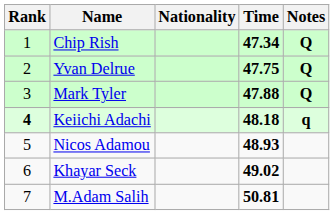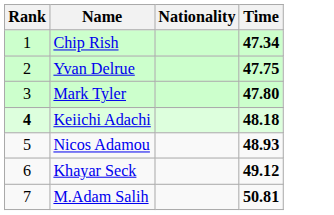 <table class="wikitable sortable" style="text-align:center">
 <tr>
 <th>Rank</th>
 <th>Name</th>
 <th>Nationality</th>
 <th>Time</th>
-<th>Notes</th>
 </tr>
 <tr bgcolor=ccffcc>
 <td>1</td>
 <td align=left><a href='#'>Chip Rish</a></td>
 <td align=left></td>
 <td><strong>47.34</strong></td>
-<td><strong>Q</strong></td>
 </tr>
 <tr bgcolor=ccffcc>
 <td>2</td>
 <td align=left><a href='#'>Yvan Delrue</a></td>
 <td align=left></td>
 <td><strong>47.75</strong></td>
-<td><strong>Q</strong></td>
 </tr>
 <tr bgcolor=ccffcc>
 <td>3</td>
 <td align=left><a href='#'>Mark Tyler</a></td>
 <td align=left></td>
-<td><strong>47.88</strong></td>
-<td><strong>Q</strong></td>
+<td><strong>47.80</strong></td>
 </tr>
 <tr bgcolor=ddffdd>
 <td><strong>4</strong></td>
 <td align=left><a href='#'>Keiichi Adachi</a></td>
 <td align=left></td>
 <td><strong>48.18</strong></td>
-<td><strong>q</strong></td>
 </tr>
 <tr>
 <td>5</td>
 <td align=left><a href='#'>Nicos Adamou</a></td>
 <td align=left></td>
 <td><strong>48.93</strong></td>
-<td></td>
 </tr>
 <tr>
 <td>6</td>
 <td align=left><a href='#'>Khayar Seck</a></td>
 <td align=left></td>
-<td><strong>49.02</strong></td>
-<td></td>
+<td><strong>49.12</strong></td>
 </tr>
 <tr>
 <td>7</td>
 <td align=left><a href='#'>M.Adam Salih</a></td>
 <td align=left></td>
 <td><strong>50.81</strong></td>
-<td></td>
 </tr>
 </table>
